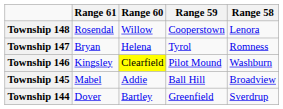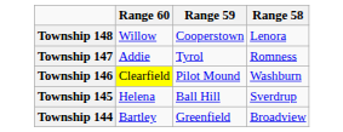 <table class="wikitable" style="margin-left: auto; margin-right: auto; border: none;">
 <tr>
 <td></td>
-<th scope="col">Range 61</th>
 <th scope="col">Range 60</th>
 <th scope="col">Range 59</th>
 <th scope="col">Range 58</th>
 </tr>
 <tr>
 <th scope="col">Township 148</th>
-<td><a href='#'>Rosendal</a></td>
 <td><a href='#'>Willow</a></td>
 <td><a href='#'>Cooperstown</a></td>
 <td><a href='#'>Lenora</a></td>
 </tr>
 <tr>
 <th scope="col">Township 147</th>
-<td><a href='#'>Bryan</a></td>
-<td><a href='#'>Helena</a></td>
+<td><a href='#'>Addie</a></td>
 <td><a href='#'>Tyrol</a></td>
 <td><a href='#'>Romness</a></td>
 </tr>
 <tr>
 <th scope="col">Township 146</th>
-<td><a href='#'>Kingsley</a></td>
 <td style="background: yellow">Clearfield</td>
 <td><a href='#'>Pilot Mound</a></td>
 <td><a href='#'>Washburn</a></td>
 </tr>
 <tr>
 <th scope="col">Township 145</th>
-<td><a href='#'>Mabel</a></td>
-<td><a href='#'>Addie</a></td>
+<td><a href='#'>Helena</a></td>
 <td><a href='#'>Ball Hill</a></td>
-<td><a href='#'>Broadview</a></td>
+<td><a href='#'>Sverdrup</a></td>
 </tr>
 <tr>
 <th scope="col">Township 144</th>
-<td><a href='#'>Dover</a></td>
 <td><a href='#'>Bartley</a></td>
 <td><a href='#'>Greenfield</a></td>
-<td><a href='#'>Sverdrup</a></td>
+<td><a href='#'>Broadview</a></td>
 </tr>
 </table>
